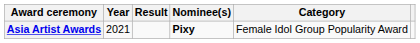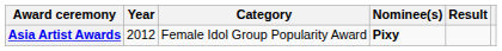 <table class="wikitable plainrowheaders">
 <tr>
 <th scope="col">Award ceremony</th>
 <th scope="col">Year</th>
+<th scope="col">Category</th>
+<th scope="col">Nominee(s)</th>
 <th scope="col">Result</th>
-<th scope="col">Nominee(s)</th>
-<th scope="col">Category</th>
 <th scope="col" class="unsortable"></th>
 </tr>
 <tr>
 <th scope="row"><a href='#'>Asia Artist Awards</a></th>
-<td style="text-align:center">2021</td>
+<td style="text-align:center">2012</td>
+<td>Female Idol Group Popularity Award</td>
+<td><strong>Pixy</strong></td>
 <td></td>
-<td><strong>Pixy</strong></td>
-<td>Female Idol Group Popularity Award</td>
 <td style="text-align:center"></td>
 </tr>
 </table>
